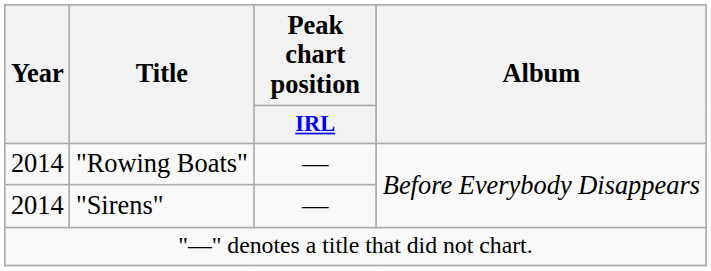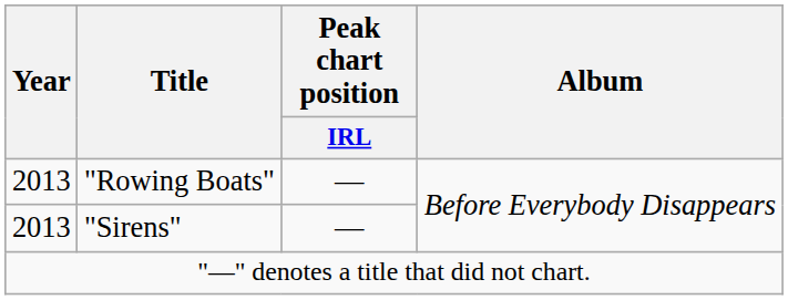 <table class="wikitable" style="text-align:center;">
 <tr>
 <th rowspan=2>Year</th>
 <th rowspan=2>Title</th>
 <th>Peak chart position</th>
 <th rowspan="2">Album</th>
 </tr>
 <tr>
 <th style="width:5em;font-size:85%"><a href='#'>IRL</a></th>
 </tr>
 <tr>
-<td>2014</td>
+<td>2013</td>
 <td style="text-align:left;">"Rowing Boats"</td>
 <td>—</td>
 <td rowspan="2"><em>Before Everybody Disappears</em></td>
 </tr>
 <tr>
-<td>2014</td>
+<td>2013</td>
 <td style="text-align:left;">"Sirens"</td>
 <td>—</td>
 </tr>
 <tr>
 <td colspan="4" style="font-size:90%">"—" denotes a title that did not chart.</td>
 </tr>
 </table>
